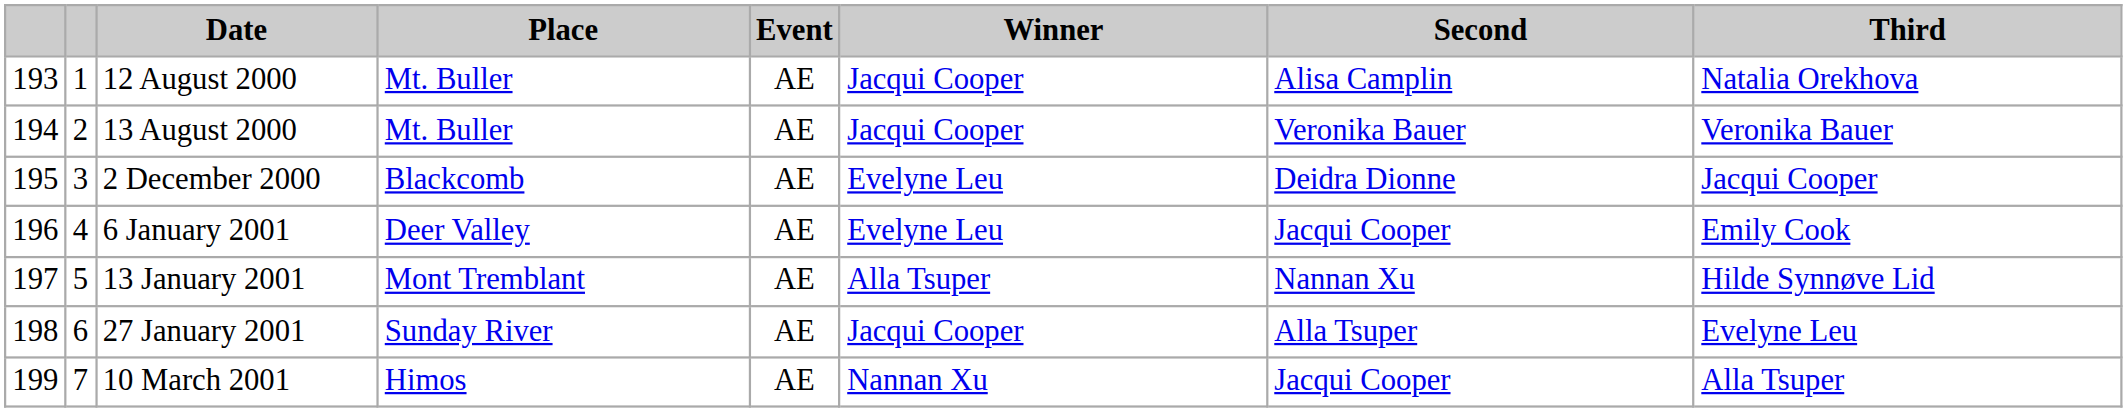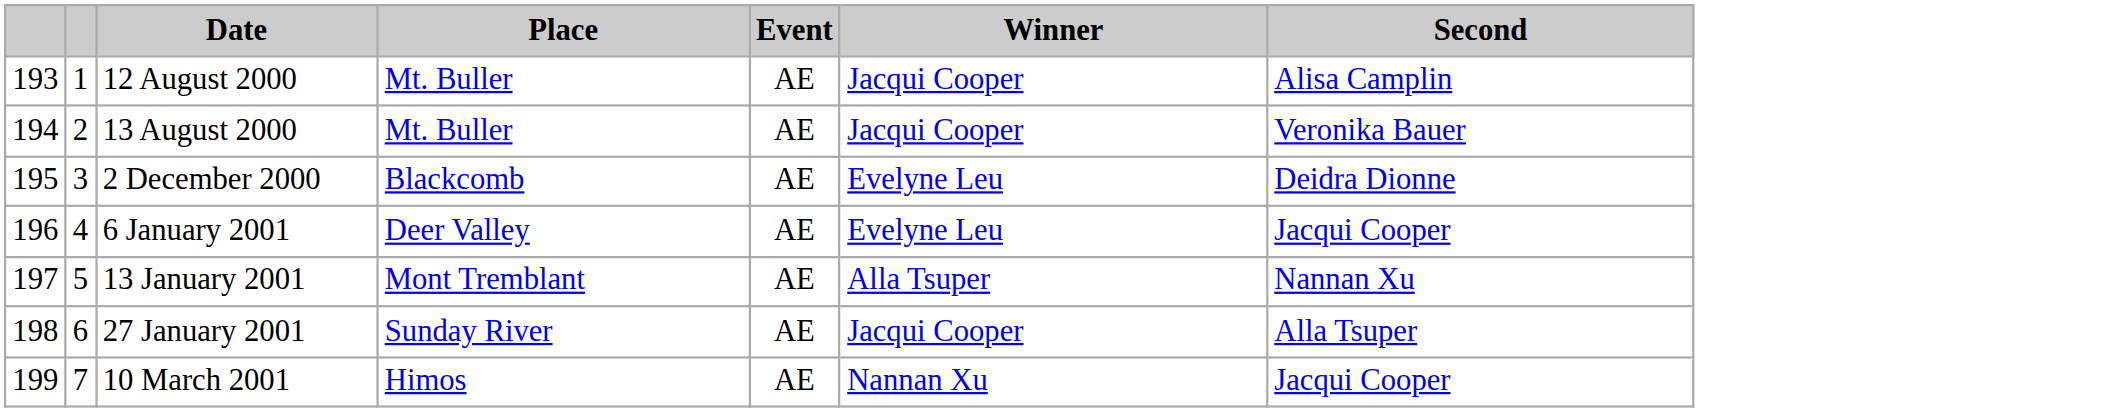 <table class="wikitable plainrowheaders" style="background:#fff; font-size:86%; line-height:16px; border:grey solid 1px; border-collapse:collapse;">
 <tr style="background:#ccc; text-align:center;">
 <th scope="col" style="background:#ccc; width=20 px;"></th>
 <th scope="col" style="background:#ccc; width=30 px;"></th>
 <th scope="col" style="background:#ccc; width:120px;">Date</th>
 <th scope="col" style="background:#ccc; width:160px;">Place</th>
 <th scope="col" style="background:#ccc; width:15px;">Event</th>
 <th scope="col" style="background:#ccc; width:185px;">Winner</th>
 <th scope="col" style="background:#ccc; width:185px;">Second</th>
-<th scope="col" style="background:#ccc; width:185px;">Third</th>
 </tr>
 <tr>
 <td align=center>193</td>
 <td align=center>1</td>
 <td>12 August 2000</td>
 <td> <a href='#'>Mt. Buller</a></td>
 <td align=center>AE</td>
 <td> <a href='#'>Jacqui Cooper</a></td>
 <td> <a href='#'>Alisa Camplin</a></td>
-<td> <a href='#'>Natalia Orekhova</a></td>
 </tr>
 <tr>
 <td align=center>194</td>
 <td align=center>2</td>
 <td>13 August 2000</td>
 <td> <a href='#'>Mt. Buller</a></td>
 <td align=center>AE</td>
 <td> <a href='#'>Jacqui Cooper</a></td>
-<td> <a href='#'>Veronika Bauer</a></td>
 <td> <a href='#'>Veronika Bauer</a></td>
 </tr>
 <tr>
 <td align=center>195</td>
 <td align=center>3</td>
 <td>2 December 2000</td>
 <td> <a href='#'>Blackcomb</a></td>
 <td align=center>AE</td>
 <td> <a href='#'>Evelyne Leu</a></td>
 <td> <a href='#'>Deidra Dionne</a></td>
-<td> <a href='#'>Jacqui Cooper</a></td>
 </tr>
 <tr>
 <td align=center>196</td>
 <td align=center>4</td>
 <td>6 January 2001</td>
 <td> <a href='#'>Deer Valley</a></td>
 <td align=center>AE</td>
 <td> <a href='#'>Evelyne Leu</a></td>
 <td> <a href='#'>Jacqui Cooper</a></td>
-<td> <a href='#'>Emily Cook</a></td>
 </tr>
 <tr>
 <td align=center>197</td>
 <td align=center>5</td>
 <td>13 January 2001</td>
 <td> <a href='#'>Mont Tremblant</a></td>
 <td align=center>AE</td>
 <td> <a href='#'>Alla Tsuper</a></td>
 <td> <a href='#'>Nannan Xu</a></td>
-<td> <a href='#'>Hilde Synnøve Lid</a></td>
 </tr>
 <tr>
 <td align=center>198</td>
 <td align=center>6</td>
 <td>27 January 2001</td>
 <td> <a href='#'>Sunday River</a></td>
 <td align=center>AE</td>
 <td> <a href='#'>Jacqui Cooper</a></td>
 <td> <a href='#'>Alla Tsuper</a></td>
-<td> <a href='#'>Evelyne Leu</a></td>
 </tr>
 <tr>
 <td align=center>199</td>
 <td align=center>7</td>
 <td>10 March 2001</td>
 <td> <a href='#'>Himos</a></td>
 <td align=center>AE</td>
 <td> <a href='#'>Nannan Xu</a></td>
 <td> <a href='#'>Jacqui Cooper</a></td>
-<td> <a href='#'>Alla Tsuper</a></td>
 </tr>
 </table>
